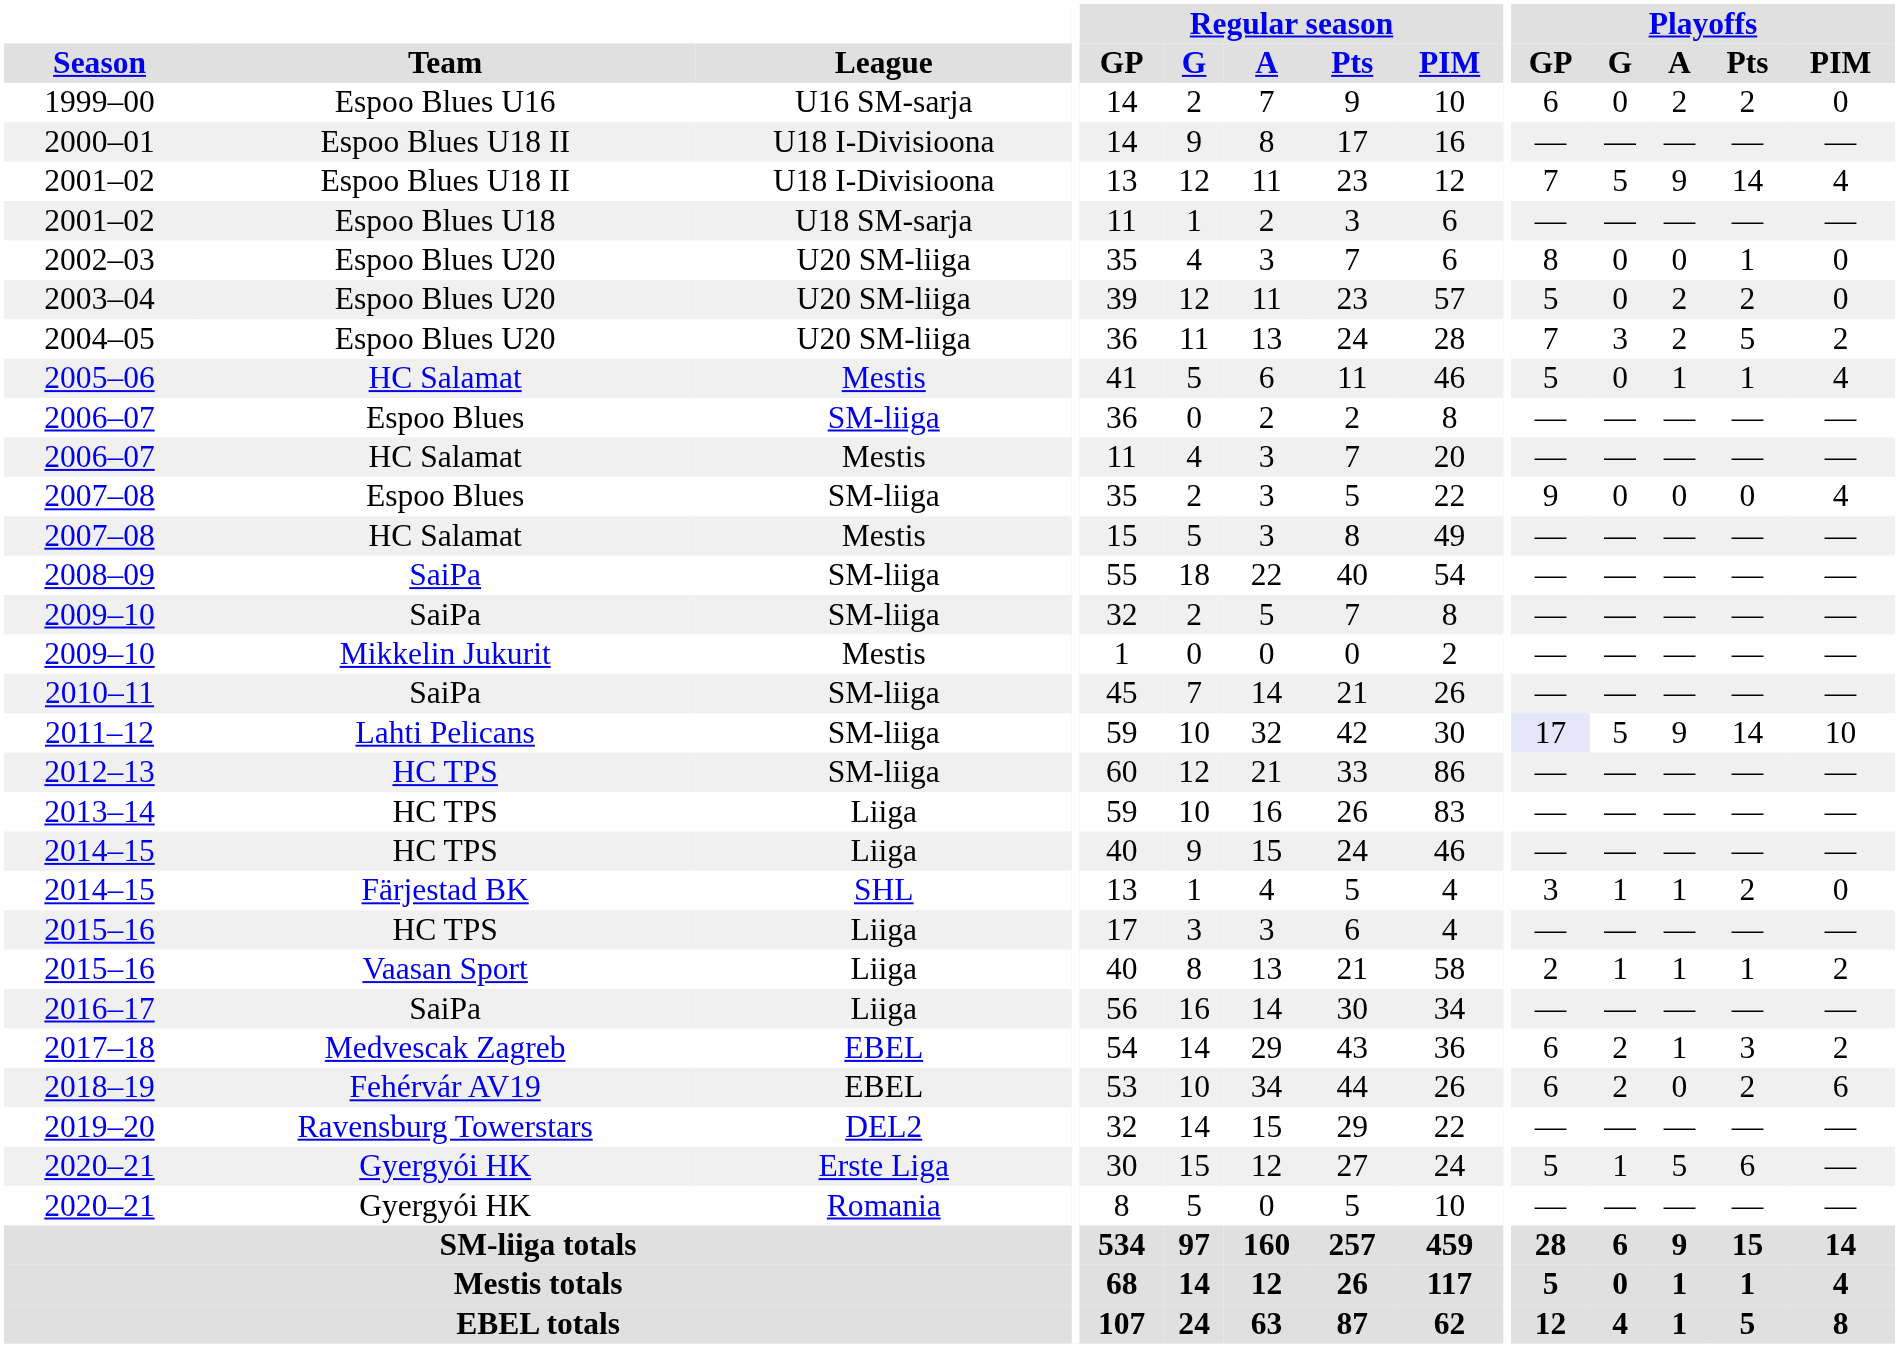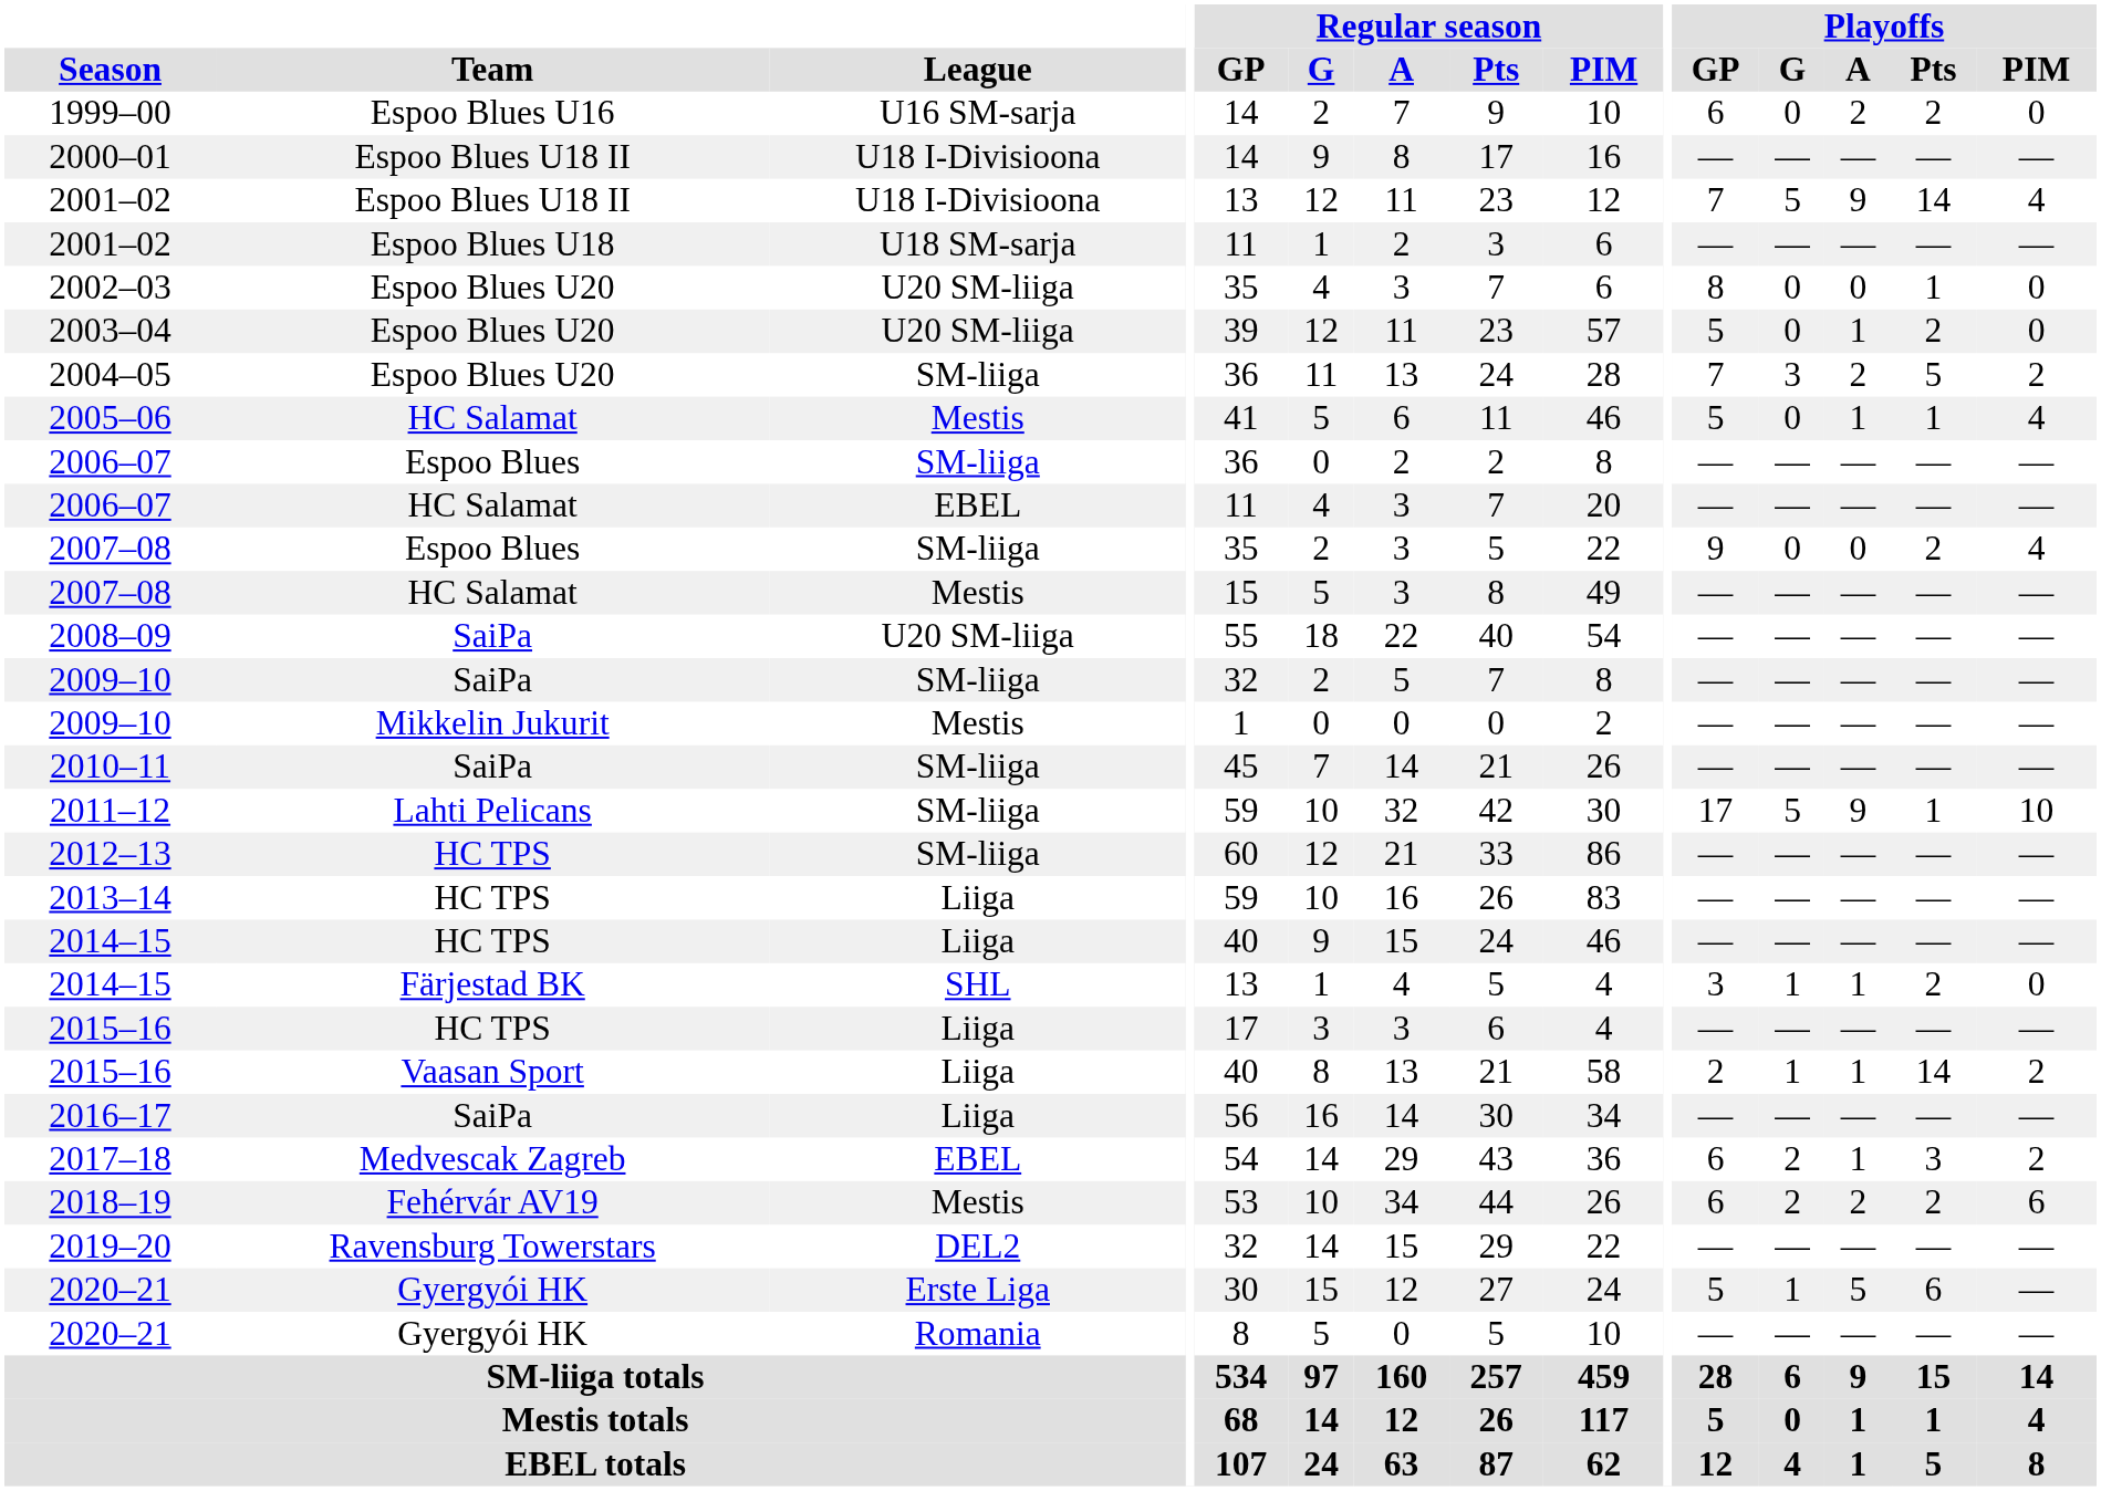 <table border="0" cellpadding="1" cellspacing="0" style="text-align:center; width:60em">
 <tr bgcolor="#e0e0e0">
 <th colspan="3" bgcolor="#ffffff"></th>
 <th rowspan="99" bgcolor="#ffffff"></th>
 <th colspan="5"><a href='#'>Regular season</a></th>
 <th rowspan="99" bgcolor="#ffffff"></th>
 <th colspan="5"><a href='#'>Playoffs</a></th>
 </tr>
 <tr bgcolor="#e0e0e0">
 <th><a href='#'>Season</a></th>
 <th>Team</th>
 <th>League</th>
 <th>GP</th>
 <th><a href='#'>G</a></th>
 <th><a href='#'>A</a></th>
 <th><a href='#'>Pts</a></th>
 <th><a href='#'>PIM</a></th>
 <th>GP</th>
 <th>G</th>
 <th>A</th>
 <th>Pts</th>
 <th>PIM</th>
 </tr>
 <tr>
 <td>1999–00</td>
 <td>Espoo Blues U16</td>
 <td>U16 SM-sarja</td>
 <td>14</td>
 <td>2</td>
 <td>7</td>
 <td>9</td>
 <td>10</td>
 <td>6</td>
 <td>0</td>
 <td>2</td>
 <td>2</td>
 <td>0</td>
 </tr>
 <tr bgcolor="#f0f0f0">
 <td>2000–01</td>
 <td>Espoo Blues U18 II</td>
 <td>U18 I-Divisioona</td>
 <td>14</td>
 <td>9</td>
 <td>8</td>
 <td>17</td>
 <td>16</td>
 <td>—</td>
 <td>—</td>
 <td>—</td>
 <td>—</td>
 <td>—</td>
 </tr>
 <tr>
 <td>2001–02</td>
 <td>Espoo Blues U18 II</td>
 <td>U18 I-Divisioona</td>
 <td>13</td>
 <td>12</td>
 <td>11</td>
 <td>23</td>
 <td>12</td>
 <td>7</td>
 <td>5</td>
 <td>9</td>
 <td>14</td>
 <td>4</td>
 </tr>
 <tr bgcolor="#f0f0f0">
 <td>2001–02</td>
 <td>Espoo Blues U18</td>
 <td>U18 SM-sarja</td>
 <td>11</td>
 <td>1</td>
 <td>2</td>
 <td>3</td>
 <td>6</td>
 <td>—</td>
 <td>—</td>
 <td>—</td>
 <td>—</td>
 <td>—</td>
 </tr>
 <tr>
 <td>2002–03</td>
 <td>Espoo Blues U20</td>
 <td>U20 SM-liiga</td>
 <td>35</td>
 <td>4</td>
 <td>3</td>
 <td>7</td>
 <td>6</td>
 <td>8</td>
 <td>0</td>
 <td>0</td>
 <td>1</td>
 <td>0</td>
 </tr>
 <tr bgcolor="#f0f0f0">
 <td>2003–04</td>
 <td>Espoo Blues U20</td>
 <td>U20 SM-liiga</td>
 <td>39</td>
 <td>12</td>
 <td>11</td>
 <td>23</td>
 <td>57</td>
 <td>5</td>
 <td>0</td>
-<td>2</td>
+<td>1</td>
 <td>2</td>
 <td>0</td>
 </tr>
 <tr>
 <td>2004–05</td>
 <td>Espoo Blues U20</td>
-<td>U20 SM-liiga</td>
+<td>SM-liiga</td>
 <td>36</td>
 <td>11</td>
 <td>13</td>
 <td>24</td>
 <td>28</td>
 <td>7</td>
 <td>3</td>
 <td>2</td>
 <td>5</td>
 <td>2</td>
 </tr>
 <tr bgcolor="#f0f0f0">
 <td><a href='#'>2005–06</a></td>
 <td><a href='#'>HC Salamat</a></td>
 <td><a href='#'>Mestis</a></td>
 <td>41</td>
 <td>5</td>
 <td>6</td>
 <td>11</td>
 <td>46</td>
 <td>5</td>
 <td>0</td>
 <td>1</td>
 <td>1</td>
 <td>4</td>
 </tr>
 <tr>
 <td><a href='#'>2006–07</a></td>
 <td>Espoo Blues</td>
 <td><a href='#'>SM-liiga</a></td>
 <td>36</td>
 <td>0</td>
 <td>2</td>
 <td>2</td>
 <td>8</td>
 <td>—</td>
 <td>—</td>
 <td>—</td>
 <td>—</td>
 <td>—</td>
 </tr>
 <tr bgcolor="#f0f0f0">
 <td><a href='#'>2006–07</a></td>
 <td>HC Salamat</td>
-<td>Mestis</td>
+<td>EBEL</td>
 <td>11</td>
 <td>4</td>
 <td>3</td>
 <td>7</td>
 <td>20</td>
 <td>—</td>
 <td>—</td>
 <td>—</td>
 <td>—</td>
 <td>—</td>
 </tr>
 <tr>
 <td><a href='#'>2007–08</a></td>
 <td>Espoo Blues</td>
 <td>SM-liiga</td>
 <td>35</td>
 <td>2</td>
 <td>3</td>
 <td>5</td>
 <td>22</td>
 <td>9</td>
 <td>0</td>
 <td>0</td>
-<td>0</td>
+<td>2</td>
 <td>4</td>
 </tr>
 <tr bgcolor="#f0f0f0">
 <td><a href='#'>2007–08</a></td>
 <td>HC Salamat</td>
 <td>Mestis</td>
 <td>15</td>
 <td>5</td>
 <td>3</td>
 <td>8</td>
 <td>49</td>
 <td>—</td>
 <td>—</td>
 <td>—</td>
 <td>—</td>
 <td>—</td>
 </tr>
 <tr>
 <td><a href='#'>2008–09</a></td>
 <td><a href='#'>SaiPa</a></td>
-<td>SM-liiga</td>
+<td>U20 SM-liiga</td>
 <td>55</td>
 <td>18</td>
 <td>22</td>
 <td>40</td>
 <td>54</td>
 <td>—</td>
 <td>—</td>
 <td>—</td>
 <td>—</td>
 <td>—</td>
 </tr>
 <tr bgcolor="#f0f0f0">
 <td><a href='#'>2009–10</a></td>
 <td>SaiPa</td>
 <td>SM-liiga</td>
 <td>32</td>
 <td>2</td>
 <td>5</td>
 <td>7</td>
 <td>8</td>
 <td>—</td>
 <td>—</td>
 <td>—</td>
 <td>—</td>
 <td>—</td>
 </tr>
 <tr>
 <td><a href='#'>2009–10</a></td>
 <td><a href='#'>Mikkelin Jukurit</a></td>
 <td>Mestis</td>
 <td>1</td>
 <td>0</td>
 <td>0</td>
 <td>0</td>
 <td>2</td>
 <td>—</td>
 <td>—</td>
 <td>—</td>
 <td>—</td>
 <td>—</td>
 </tr>
 <tr bgcolor="#f0f0f0">
 <td><a href='#'>2010–11</a></td>
 <td>SaiPa</td>
 <td>SM-liiga</td>
 <td>45</td>
 <td>7</td>
 <td>14</td>
 <td>21</td>
 <td>26</td>
 <td>—</td>
 <td>—</td>
 <td>—</td>
 <td>—</td>
 <td>—</td>
 </tr>
 <tr>
 <td><a href='#'>2011–12</a></td>
 <td><a href='#'>Lahti Pelicans</a></td>
 <td>SM-liiga</td>
 <td>59</td>
 <td>10</td>
 <td>32</td>
 <td>42</td>
 <td>30</td>
-<td style="background: lavender;">17</td>
+<td>17</td>
 <td>5</td>
 <td>9</td>
-<td>14</td>
+<td>1</td>
 <td>10</td>
 </tr>
 <tr bgcolor="#f0f0f0">
 <td><a href='#'>2012–13</a></td>
 <td><a href='#'>HC TPS</a></td>
 <td>SM-liiga</td>
 <td>60</td>
 <td>12</td>
 <td>21</td>
 <td>33</td>
 <td>86</td>
 <td>—</td>
 <td>—</td>
 <td>—</td>
 <td>—</td>
 <td>—</td>
 </tr>
 <tr>
 <td><a href='#'>2013–14</a></td>
 <td>HC TPS</td>
 <td>Liiga</td>
 <td>59</td>
 <td>10</td>
 <td>16</td>
 <td>26</td>
 <td>83</td>
 <td>—</td>
 <td>—</td>
 <td>—</td>
 <td>—</td>
 <td>—</td>
 </tr>
 <tr bgcolor="#f0f0f0">
 <td><a href='#'>2014–15</a></td>
 <td>HC TPS</td>
 <td>Liiga</td>
 <td>40</td>
 <td>9</td>
 <td>15</td>
 <td>24</td>
 <td>46</td>
 <td>—</td>
 <td>—</td>
 <td>—</td>
 <td>—</td>
 <td>—</td>
 </tr>
 <tr>
 <td><a href='#'>2014–15</a></td>
 <td><a href='#'>Färjestad BK</a></td>
 <td><a href='#'>SHL</a></td>
 <td>13</td>
 <td>1</td>
 <td>4</td>
 <td>5</td>
 <td>4</td>
 <td>3</td>
 <td>1</td>
 <td>1</td>
 <td>2</td>
 <td>0</td>
 </tr>
 <tr bgcolor="#f0f0f0">
 <td><a href='#'>2015–16</a></td>
 <td>HC TPS</td>
 <td>Liiga</td>
 <td>17</td>
 <td>3</td>
 <td>3</td>
 <td>6</td>
 <td>4</td>
 <td>—</td>
 <td>—</td>
 <td>—</td>
 <td>—</td>
 <td>—</td>
 </tr>
 <tr>
 <td><a href='#'>2015–16</a></td>
 <td><a href='#'>Vaasan Sport</a></td>
 <td>Liiga</td>
 <td>40</td>
 <td>8</td>
 <td>13</td>
 <td>21</td>
 <td>58</td>
 <td>2</td>
 <td>1</td>
 <td>1</td>
-<td>1</td>
+<td>14</td>
 <td>2</td>
 </tr>
 <tr bgcolor="#f0f0f0">
 <td><a href='#'>2016–17</a></td>
 <td>SaiPa</td>
 <td>Liiga</td>
 <td>56</td>
 <td>16</td>
 <td>14</td>
 <td>30</td>
 <td>34</td>
 <td>—</td>
 <td>—</td>
 <td>—</td>
 <td>—</td>
 <td>—</td>
 </tr>
 <tr>
 <td><a href='#'>2017–18</a></td>
 <td><a href='#'>Medvescak Zagreb</a></td>
 <td><a href='#'>EBEL</a></td>
 <td>54</td>
 <td>14</td>
 <td>29</td>
 <td>43</td>
 <td>36</td>
 <td>6</td>
 <td>2</td>
 <td>1</td>
 <td>3</td>
 <td>2</td>
 </tr>
 <tr bgcolor="#f0f0f0">
 <td><a href='#'>2018–19</a></td>
 <td><a href='#'>Fehérvár AV19</a></td>
-<td>EBEL</td>
+<td>Mestis</td>
 <td>53</td>
 <td>10</td>
 <td>34</td>
 <td>44</td>
 <td>26</td>
 <td>6</td>
 <td>2</td>
-<td>0</td>
+<td>2</td>
 <td>2</td>
 <td>6</td>
 </tr>
 <tr>
 <td><a href='#'>2019–20</a></td>
 <td><a href='#'>Ravensburg Towerstars</a></td>
 <td><a href='#'>DEL2</a></td>
 <td>32</td>
 <td>14</td>
 <td>15</td>
 <td>29</td>
 <td>22</td>
 <td>—</td>
 <td>—</td>
 <td>—</td>
 <td>—</td>
 <td>—</td>
 </tr>
 <tr bgcolor="#f0f0f0">
 <td><a href='#'>2020–21</a></td>
 <td><a href='#'>Gyergyói HK</a></td>
 <td><a href='#'>Erste Liga</a></td>
 <td>30</td>
 <td>15</td>
 <td>12</td>
 <td>27</td>
 <td>24</td>
 <td>5</td>
 <td>1</td>
 <td>5</td>
 <td>6</td>
 <td>—</td>
 </tr>
 <tr>
 <td><a href='#'>2020–21</a></td>
 <td>Gyergyói HK</td>
 <td><a href='#'>Romania</a></td>
 <td>8</td>
 <td>5</td>
 <td>0</td>
 <td>5</td>
 <td>10</td>
 <td>—</td>
 <td>—</td>
 <td>—</td>
 <td>—</td>
 <td>—</td>
 </tr>
 <tr>
 </tr>
 <tr ALIGN="center" bgcolor="#e0e0e0">
 <th colspan="3">SM-liiga totals</th>
 <th ALIGN="center">534</th>
 <th ALIGN="center">97</th>
 <th ALIGN="center">160</th>
 <th ALIGN="center">257</th>
 <th ALIGN="center">459</th>
 <th ALIGN="center">28</th>
 <th ALIGN="center">6</th>
 <th ALIGN="center">9</th>
 <th ALIGN="center">15</th>
 <th ALIGN="center">14</th>
 </tr>
 <tr>
 </tr>
 <tr ALIGN="center" bgcolor="#e0e0e0">
 <th colspan="3">Mestis totals</th>
 <th ALIGN="center">68</th>
 <th ALIGN="center">14</th>
 <th ALIGN="center">12</th>
 <th ALIGN="center">26</th>
 <th ALIGN="center">117</th>
 <th ALIGN="center">5</th>
 <th ALIGN="center">0</th>
 <th ALIGN="center">1</th>
 <th ALIGN="center">1</th>
 <th ALIGN="center">4</th>
 </tr>
 <tr>
 </tr>
 <tr ALIGN="center" bgcolor="#e0e0e0">
 <th colspan="3">EBEL totals</th>
 <th ALIGN="center">107</th>
 <th ALIGN="center">24</th>
 <th ALIGN="center">63</th>
 <th ALIGN="center">87</th>
 <th ALIGN="center">62</th>
 <th ALIGN="center">12</th>
 <th ALIGN="center">4</th>
 <th ALIGN="center">1</th>
 <th ALIGN="center">5</th>
 <th ALIGN="center">8</th>
 </tr>
 </table>
